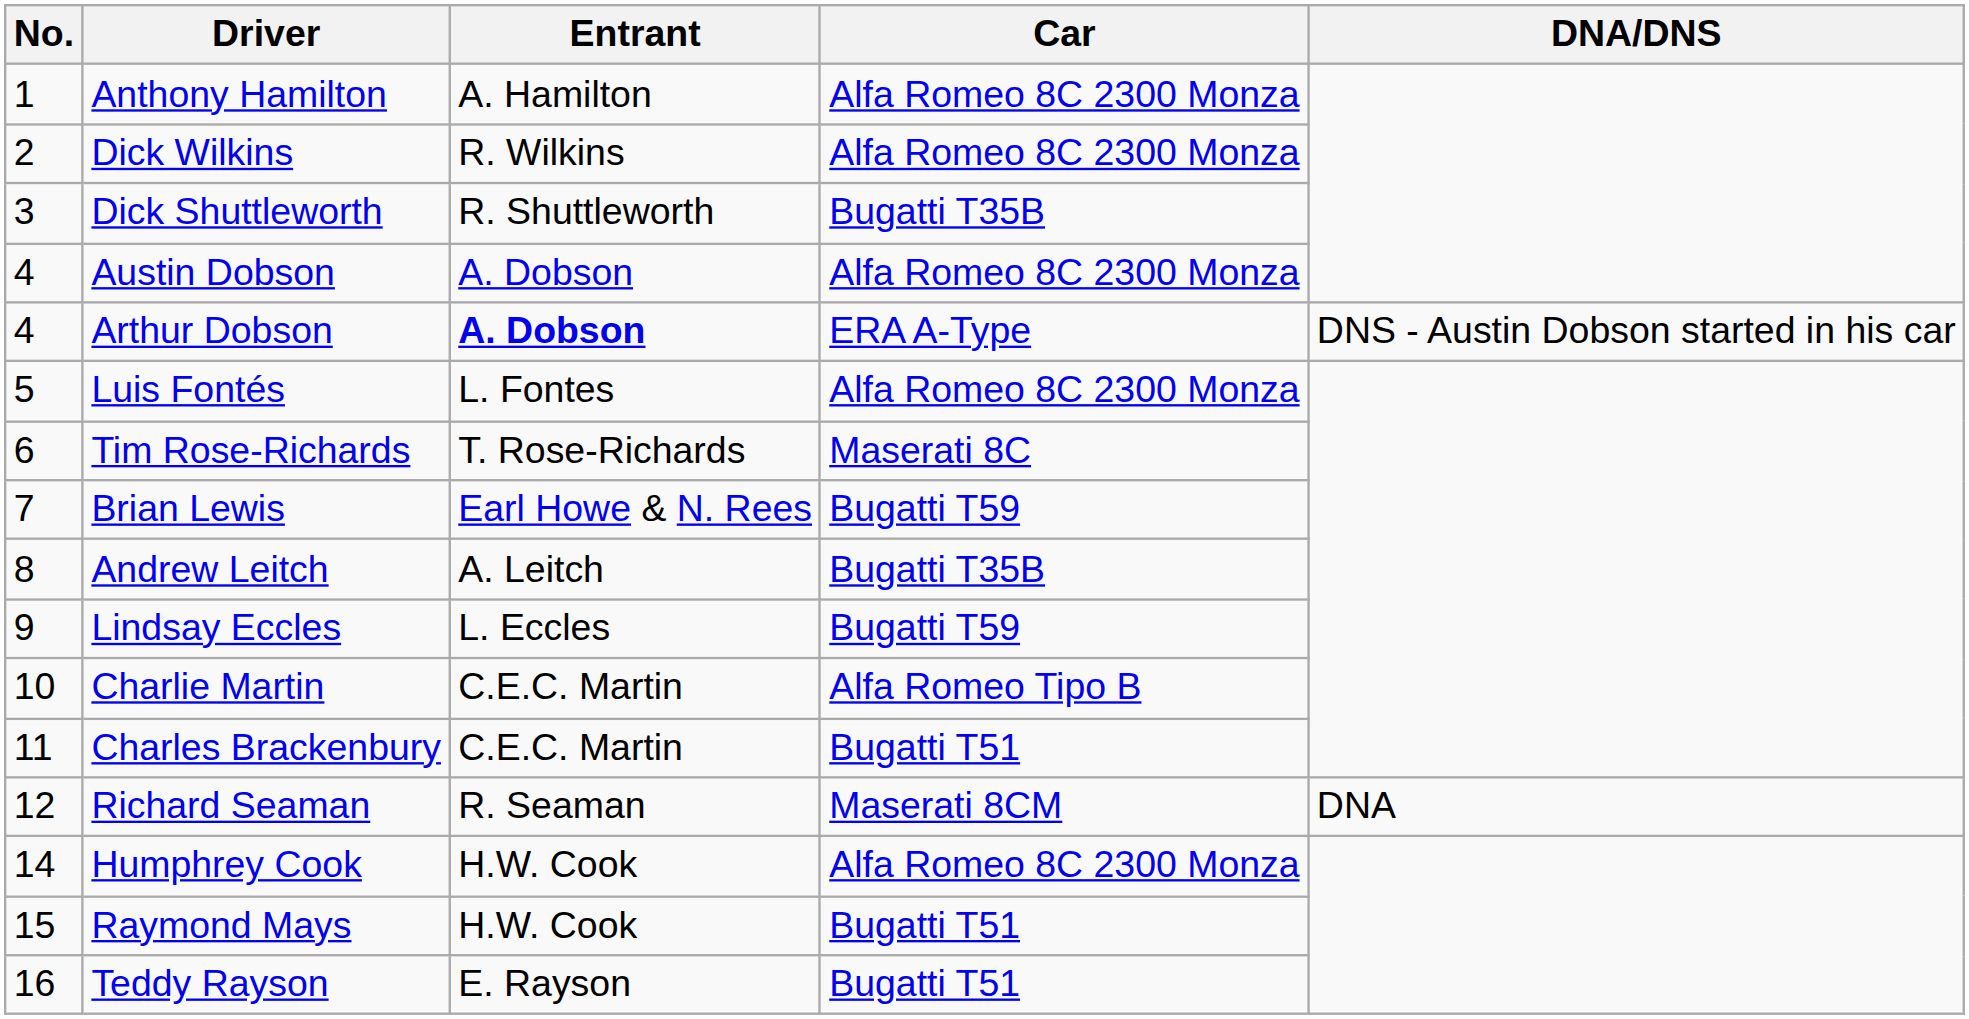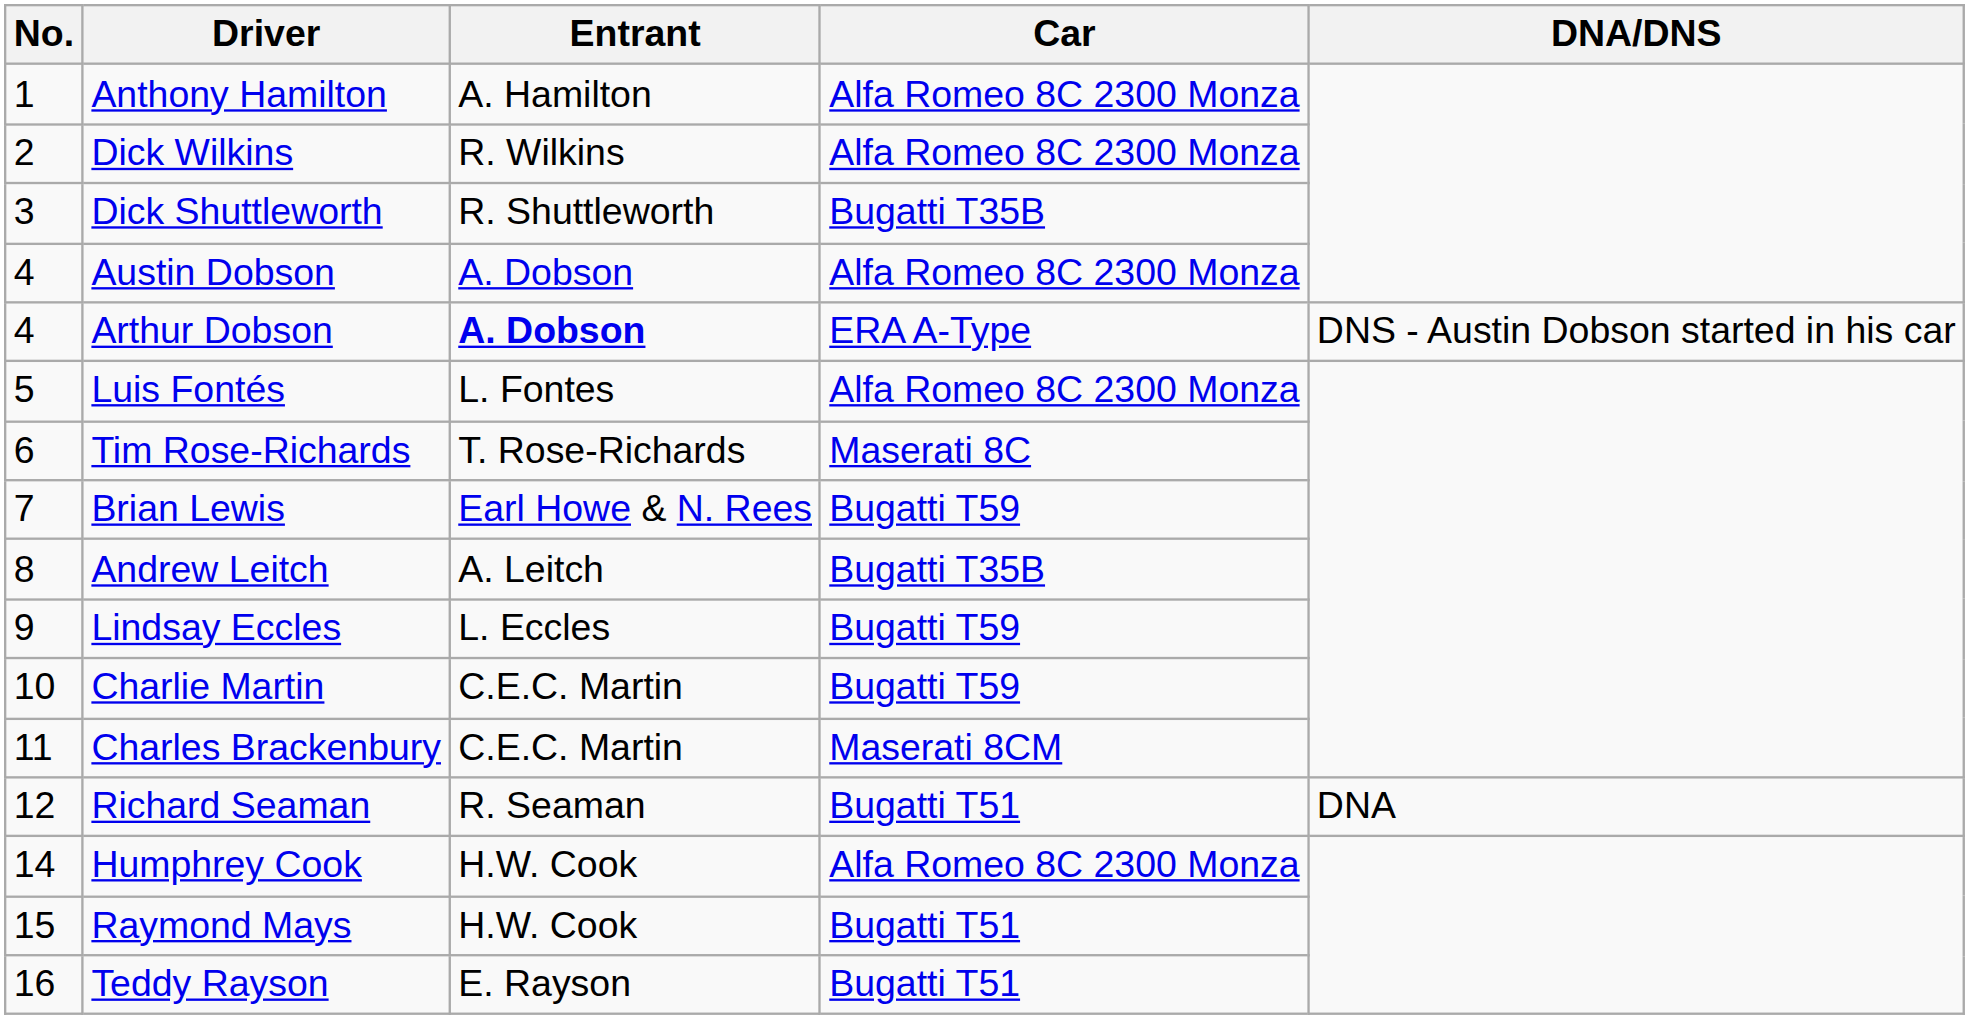 <table class="wikitable sortable">
 <tr>
 <th>No.</th>
 <th>Driver</th>
 <th>Entrant</th>
 <th>Car</th>
 <th>DNA/DNS</th>
 </tr>
 <tr>
 <td>1</td>
 <td> <a href='#'>Anthony Hamilton</a></td>
 <td>A. Hamilton</td>
 <td><a href='#'>Alfa Romeo 8C 2300 Monza</a></td>
 <td rowspan="4"></td>
 </tr>
 <tr>
 <td>2</td>
 <td> <a href='#'>Dick Wilkins</a></td>
 <td>R. Wilkins</td>
 <td><a href='#'>Alfa Romeo 8C 2300 Monza</a></td>
 </tr>
 <tr>
 <td>3</td>
 <td> <a href='#'>Dick Shuttleworth</a></td>
 <td Richard Ormonde Shuttleworth>R. Shuttleworth</td>
 <td><a href='#'>Bugatti T35B</a></td>
 </tr>
 <tr>
 <td>4</td>
 <td> <a href='#'>Austin Dobson</a></td>
 <td><a href='#'>A. Dobson</a></td>
 <td><a href='#'>Alfa Romeo 8C 2300 Monza</a></td>
 </tr>
 <tr>
 <td>4</td>
 <td> <a href='#'>Arthur Dobson</a></td>
 <td><strong><a href='#'>A. Dobson</a></strong></td>
 <td><a href='#'>ERA A-Type</a></td>
 <td>DNS - Austin Dobson started in his car</td>
 </tr>
 <tr>
 <td>5</td>
 <td> <a href='#'>Luis Fontés</a></td>
 <td>L. Fontes</td>
 <td><a href='#'>Alfa Romeo 8C 2300 Monza</a></td>
 <td rowspan="7"></td>
 </tr>
 <tr>
 <td>6</td>
 <td> <a href='#'>Tim Rose-Richards</a></td>
 <td>T. Rose-Richards</td>
 <td><a href='#'>Maserati 8C</a></td>
 </tr>
 <tr>
 <td>7</td>
 <td> <a href='#'>Brian Lewis</a></td>
 <td><a href='#'>Earl Howe</a> & <a href='#'>N. Rees</a></td>
 <td><a href='#'>Bugatti T59</a></td>
 </tr>
 <tr>
 <td>8</td>
 <td> <a href='#'>Andrew Leitch</a></td>
 <td>A. Leitch</td>
 <td><a href='#'>Bugatti T35B</a></td>
 </tr>
 <tr>
 <td>9</td>
 <td> <a href='#'>Lindsay Eccles</a></td>
 <td>L. Eccles</td>
 <td><a href='#'>Bugatti T59</a></td>
 </tr>
 <tr>
 <td>10</td>
 <td> <a href='#'>Charlie Martin</a></td>
 <td>C.E.C. Martin</td>
-<td><a href='#'>Alfa Romeo Tipo B</a></td>
+<td><a href='#'>Bugatti T59</a></td>
 </tr>
 <tr>
 <td>11</td>
 <td> <a href='#'>Charles Brackenbury</a></td>
 <td>C.E.C. Martin</td>
-<td><a href='#'>Bugatti T51</a></td>
+<td><a href='#'>Maserati 8CM</a></td>
 </tr>
 <tr>
 <td>12</td>
 <td> <a href='#'>Richard Seaman</a></td>
 <td>R. Seaman</td>
-<td><a href='#'>Maserati 8CM</a></td>
+<td><a href='#'>Bugatti T51</a></td>
 <td>DNA</td>
 </tr>
 <tr>
 <td>14</td>
 <td> <a href='#'>Humphrey Cook</a></td>
 <td>H.W. Cook</td>
 <td><a href='#'>Alfa Romeo 8C 2300 Monza</a></td>
 <td rowspan="3"></td>
 </tr>
 <tr>
 <td>15</td>
 <td> <a href='#'>Raymond Mays</a></td>
 <td>H.W. Cook</td>
 <td><a href='#'>Bugatti T51</a></td>
 </tr>
 <tr>
 <td>16</td>
 <td> <a href='#'>Teddy Rayson</a></td>
 <td>E. Rayson</td>
 <td><a href='#'>Bugatti T51</a></td>
 </tr>
 </table>
